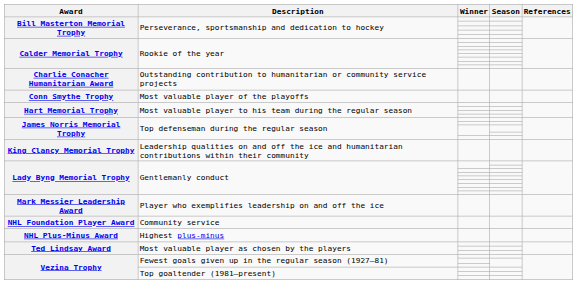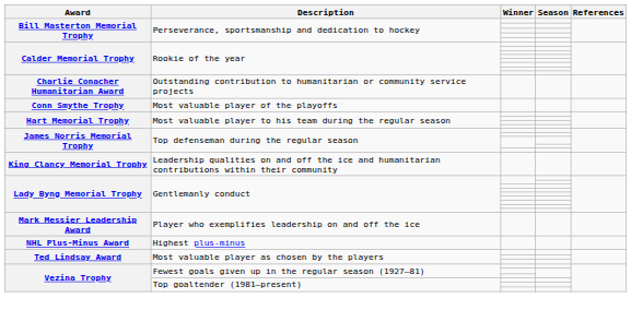 <table class="wikitable sortable" width="75%">
 <tr>
 <th scope="col">Award</th>
 <th scope="col" class="unsortable">Description</th>
 <th scope="col">Winner</th>
 <th scope="col">Season</th>
 <th scope="col" class="unsortable">References</th>
 </tr>
 <tr>
 <th scope="row" rowspan="5"><a href='#'>Bill Masterton Memorial Trophy</a></th>
 <td rowspan="5">Perseverance, sportsmanship and dedication to hockey</td>
 <td></td>
 <td></td>
 <td rowspan="5"></td>
 </tr>
 <tr>
 <td></td>
 <td></td>
 </tr>
 <tr>
 <td></td>
 <td></td>
 </tr>
 <tr>
 <td></td>
 <td></td>
 </tr>
 <tr>
 <td></td>
 <td></td>
 </tr>
 <tr>
 <th scope="row" rowspan="8"><a href='#'>Calder Memorial Trophy</a></th>
 <td rowspan="8">Rookie of the year</td>
 <td></td>
 <td></td>
 <td rowspan="8"></td>
 </tr>
 <tr>
 <td></td>
 <td></td>
 </tr>
 <tr>
 <td></td>
 <td></td>
 </tr>
 <tr>
 <td></td>
 <td></td>
 </tr>
 <tr>
 <td></td>
 <td></td>
 </tr>
 <tr>
 <td></td>
 <td></td>
 </tr>
 <tr>
 <td></td>
 <td></td>
 </tr>
 <tr>
 <td></td>
 <td></td>
 </tr>
 <tr>
 <th scope="row"><a href='#'>Charlie Conacher Humanitarian Award</a></th>
 <td>Outstanding contribution to humanitarian or community service projects</td>
 <td></td>
 <td></td>
 <td></td>
 </tr>
 <tr>
 <th scope="row"><a href='#'>Conn Smythe Trophy</a></th>
 <td>Most valuable player of the playoffs</td>
 <td></td>
 <td></td>
 <td></td>
 </tr>
 <tr>
 <th scope="row" rowspan="4"><a href='#'>Hart Memorial Trophy</a></th>
 <td rowspan="4">Most valuable player to his team during the regular season</td>
 <td></td>
 <td></td>
 <td rowspan="4"></td>
 </tr>
 <tr>
 <td></td>
 <td></td>
 </tr>
 <tr>
 <td></td>
 <td></td>
 </tr>
 <tr>
 <td></td>
 <td></td>
 </tr>
 <tr>
 <th scope="row" rowspan="5"><a href='#'>James Norris Memorial Trophy</a></th>
 <td rowspan="5">Top defenseman during the regular season</td>
 <td></td>
 <td></td>
 <td rowspan="5"></td>
 </tr>
 <tr>
 <td></td>
 <td></td>
 </tr>
 <tr>
 <td rowspan="2"></td>
 <td></td>
 </tr>
 <tr>
 <td></td>
 </tr>
 <tr>
 <td></td>
 <td></td>
 </tr>
 <tr>
 <th scope="row"><a href='#'>King Clancy Memorial Trophy</a></th>
 <td>Leadership qualities on and off the ice and humanitarian contributions within their community</td>
 <td></td>
 <td></td>
 <td></td>
 </tr>
 <tr>
 <th scope="row" rowspan="9"><a href='#'>Lady Byng Memorial Trophy</a></th>
 <td rowspan="9">Gentlemanly conduct</td>
 <td rowspan="2"></td>
 <td></td>
 <td rowspan="9"></td>
 </tr>
 <tr>
 <td></td>
 </tr>
 <tr>
 <td></td>
 <td></td>
 </tr>
 <tr>
 <td></td>
 <td></td>
 </tr>
 <tr>
 <td></td>
 <td></td>
 </tr>
 <tr>
 <td></td>
 <td></td>
 </tr>
 <tr>
 <td></td>
 <td></td>
 </tr>
 <tr>
 <td></td>
 <td></td>
 </tr>
 <tr>
 <td></td>
 <td></td>
 </tr>
 <tr>
 <th scope="row"><a href='#'>Mark Messier Leadership Award</a></th>
 <td>Player who exemplifies leadership on and off the ice</td>
 <td></td>
 <td></td>
 <td></td>
 </tr>
 <tr>
-<th scope="row"><a href='#'>NHL Foundation Player Award</a></th>
-<td>Community service</td>
-<td></td>
-<td></td>
-<td></td>
-</tr>
-<tr>
 <th scope="row"><a href='#'>NHL Plus-Minus Award</a></th>
 <td>Highest <a href='#'>plus-minus</a></td>
 <td></td>
 <td></td>
 <td></td>
 </tr>
 <tr>
 <th scope="row" rowspan="3"><a href='#'>Ted Lindsay Award</a></th>
 <td rowspan="3">Most valuable player as chosen by the players</td>
 <td></td>
 <td></td>
 <td rowspan="3"></td>
 </tr>
 <tr>
 <td></td>
 <td></td>
 </tr>
 <tr>
 <td></td>
 <td></td>
 </tr>
 <tr>
 <th scope="row" rowspan="6"><a href='#'>Vezina Trophy</a></th>
 <td rowspan="3">Fewest goals given up in the regular season (1927–81)</td>
 <td></td>
 <td></td>
 <td rowspan="6"></td>
 </tr>
 <tr>
 <td></td>
 <td rowspan="2"></td>
 </tr>
 <tr>
 <td></td>
 </tr>
 <tr>
 <td rowspan="3">Top goaltender (1981–present)</td>
 <td></td>
 <td></td>
 </tr>
 <tr>
 <td></td>
 <td></td>
 </tr>
 <tr>
 <td></td>
 <td></td>
 </tr>
 </table>
